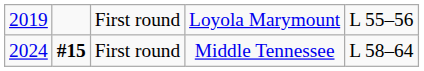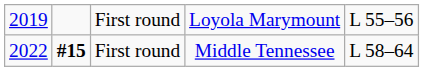 <table class="wikitable">
 <tr align="center">
 <td><a href='#'>2019</a></td>
 <td></td>
 <td>First round</td>
 <td><a href='#'>Loyola Marymount</a></td>
 <td>L 55–56</td>
 </tr>
 <tr align="center">
-<td><a href='#'>2024</a></td>
+<td><a href='#'>2022</a></td>
 <td><strong>#15</strong></td>
 <td>First round</td>
 <td><a href='#'>Middle Tennessee</a></td>
 <td>L 58–64</td>
 </tr>
 </table>
